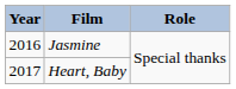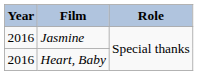 <table class="wikitable" style="font-size:95%;">
 <tr>
 <th style="background:#B0C4DE;">Year</th>
 <th style="background:#B0C4DE;">Film</th>
 <th style="background:#B0C4DE;">Role</th>
 </tr>
 <tr>
 <td>2016</td>
 <td><em>Jasmine</em></td>
 <td rowspan=2>Special thanks</td>
 </tr>
 <tr>
-<td>2017</td>
+<td>2016</td>
 <td><em>Heart, Baby</em></td>
 </tr>
 </table>
